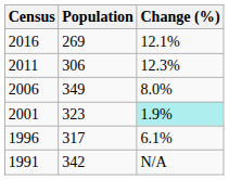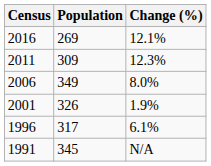 <table class="wikitable">
 <tr>
 <th>Census</th>
 <th>Population</th>
 <th>Change (%)</th>
 </tr>
 <tr>
 <td>2016</td>
 <td>269</td>
 <td> 12.1%</td>
 </tr>
 <tr>
 <td>2011</td>
-<td>306</td>
+<td>309</td>
 <td> 12.3%</td>
 </tr>
 <tr>
 <td>2006</td>
 <td>349</td>
 <td> 8.0%</td>
 </tr>
 <tr>
 <td>2001</td>
-<td>323</td>
-<td style="background: paleturquoise;"> 1.9%</td>
+<td>326</td>
+<td> 1.9%</td>
 </tr>
 <tr>
 <td>1996</td>
 <td>317</td>
 <td> 6.1%</td>
 </tr>
 <tr>
 <td>1991</td>
-<td>342</td>
+<td>345</td>
 <td>N/A</td>
 </tr>
 </table>
